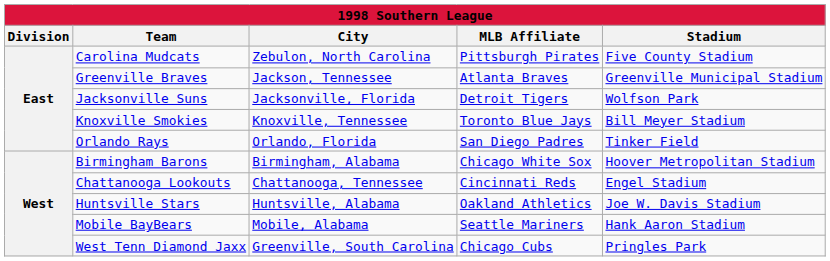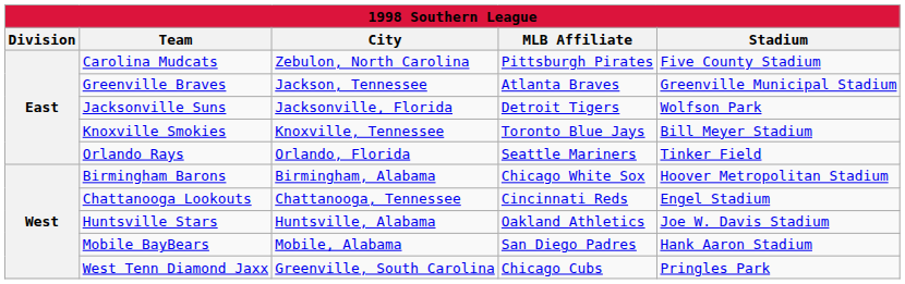 <table class="wikitable" style="width:auto">
 <tr>
 <td bgcolor="#DC143C" align="center" colspan="7"><strong><span>1998 Southern League</span></strong></td>
 </tr>
 <tr>
 <th>Division</th>
 <th>Team</th>
 <th>City</th>
 <th>MLB Affiliate</th>
 <th>Stadium</th>
 </tr>
 <tr>
 <th rowspan="5">East</th>
 <td><a href='#'>Carolina Mudcats</a></td>
 <td><a href='#'>Zebulon, North Carolina</a></td>
 <td><a href='#'>Pittsburgh Pirates</a></td>
 <td><a href='#'>Five County Stadium</a></td>
 </tr>
 <tr>
 <td><a href='#'>Greenville Braves</a></td>
 <td><a href='#'>Jackson, Tennessee</a></td>
 <td><a href='#'>Atlanta Braves</a></td>
 <td><a href='#'>Greenville Municipal Stadium</a></td>
 </tr>
 <tr>
 <td><a href='#'>Jacksonville Suns</a></td>
 <td><a href='#'>Jacksonville, Florida</a></td>
 <td><a href='#'>Detroit Tigers</a></td>
 <td><a href='#'>Wolfson Park</a></td>
 </tr>
 <tr>
 <td><a href='#'>Knoxville Smokies</a></td>
 <td><a href='#'>Knoxville, Tennessee</a></td>
 <td><a href='#'>Toronto Blue Jays</a></td>
 <td><a href='#'>Bill Meyer Stadium</a></td>
 </tr>
 <tr>
 <td><a href='#'>Orlando Rays</a></td>
 <td><a href='#'>Orlando, Florida</a></td>
-<td><a href='#'>San Diego Padres</a></td>
+<td><a href='#'>Seattle Mariners</a></td>
 <td><a href='#'>Tinker Field</a></td>
 </tr>
 <tr>
 <th rowspan="5">West</th>
 <td><a href='#'>Birmingham Barons</a></td>
 <td><a href='#'>Birmingham, Alabama</a></td>
 <td><a href='#'>Chicago White Sox</a></td>
 <td><a href='#'>Hoover Metropolitan Stadium</a></td>
 </tr>
 <tr>
 <td><a href='#'>Chattanooga Lookouts</a></td>
 <td><a href='#'>Chattanooga, Tennessee</a></td>
 <td><a href='#'>Cincinnati Reds</a></td>
 <td><a href='#'>Engel Stadium</a></td>
 </tr>
 <tr>
 <td><a href='#'>Huntsville Stars</a></td>
 <td><a href='#'>Huntsville, Alabama</a></td>
 <td><a href='#'>Oakland Athletics</a></td>
 <td><a href='#'>Joe W. Davis Stadium</a></td>
 </tr>
 <tr>
 <td><a href='#'>Mobile BayBears</a></td>
 <td><a href='#'>Mobile, Alabama</a></td>
-<td><a href='#'>Seattle Mariners</a></td>
+<td><a href='#'>San Diego Padres</a></td>
 <td><a href='#'>Hank Aaron Stadium</a></td>
 </tr>
 <tr>
 <td><a href='#'>West Tenn Diamond Jaxx</a></td>
 <td><a href='#'>Greenville, South Carolina</a></td>
 <td><a href='#'>Chicago Cubs</a></td>
 <td><a href='#'>Pringles Park</a></td>
 </tr>
 </table>
